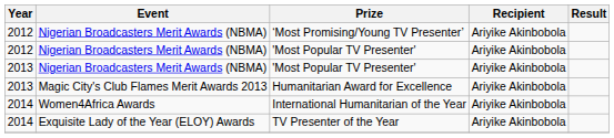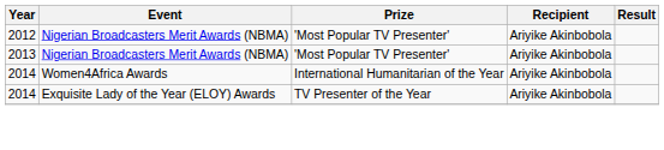 <table class="wikitable">
 <tr>
 <th>Year</th>
 <th>Event</th>
 <th>Prize</th>
 <th>Recipient</th>
 <th>Result</th>
-</tr>
-<tr>
-<td>2012</td>
-<td><a href='#'>Nigerian Broadcasters Merit Awards</a> (NBMA)</td>
-<td>‘Most Promising/Young TV Presenter’</td>
-<td>Ariyike Akinbobola</td>
-<td></td>
 </tr>
 <tr>
 <td>2012</td>
 <td><a href='#'>Nigerian Broadcasters Merit Awards</a> (NBMA)</td>
 <td>'Most Popular TV Presenter'</td>
 <td>Ariyike Akinbobola</td>
 <td></td>
 </tr>
 <tr>
 <td>2013</td>
 <td><a href='#'>Nigerian Broadcasters Merit Awards</a> (NBMA)</td>
 <td>'Most Popular TV Presenter'</td>
-<td>Ariyike Akinbobola</td>
-<td></td>
-</tr>
-<tr>
-<td>2013</td>
-<td>Magic City's Club Flames Merit Awards 2013</td>
-<td>Humanitarian Award for Excellence</td>
 <td>Ariyike Akinbobola</td>
 <td></td>
 </tr>
 <tr>
 <td>2014</td>
 <td>Women4Africa Awards</td>
 <td>International Humanitarian of the Year</td>
 <td>Ariyike Akinbobola</td>
 <td></td>
 </tr>
 <tr>
 <td>2014</td>
 <td>Exquisite Lady of the Year (ELOY) Awards</td>
 <td>TV Presenter of the Year</td>
 <td>Ariyike Akinbobola</td>
 <td></td>
 </tr>
 <tr>
 </tr>
 </table>
